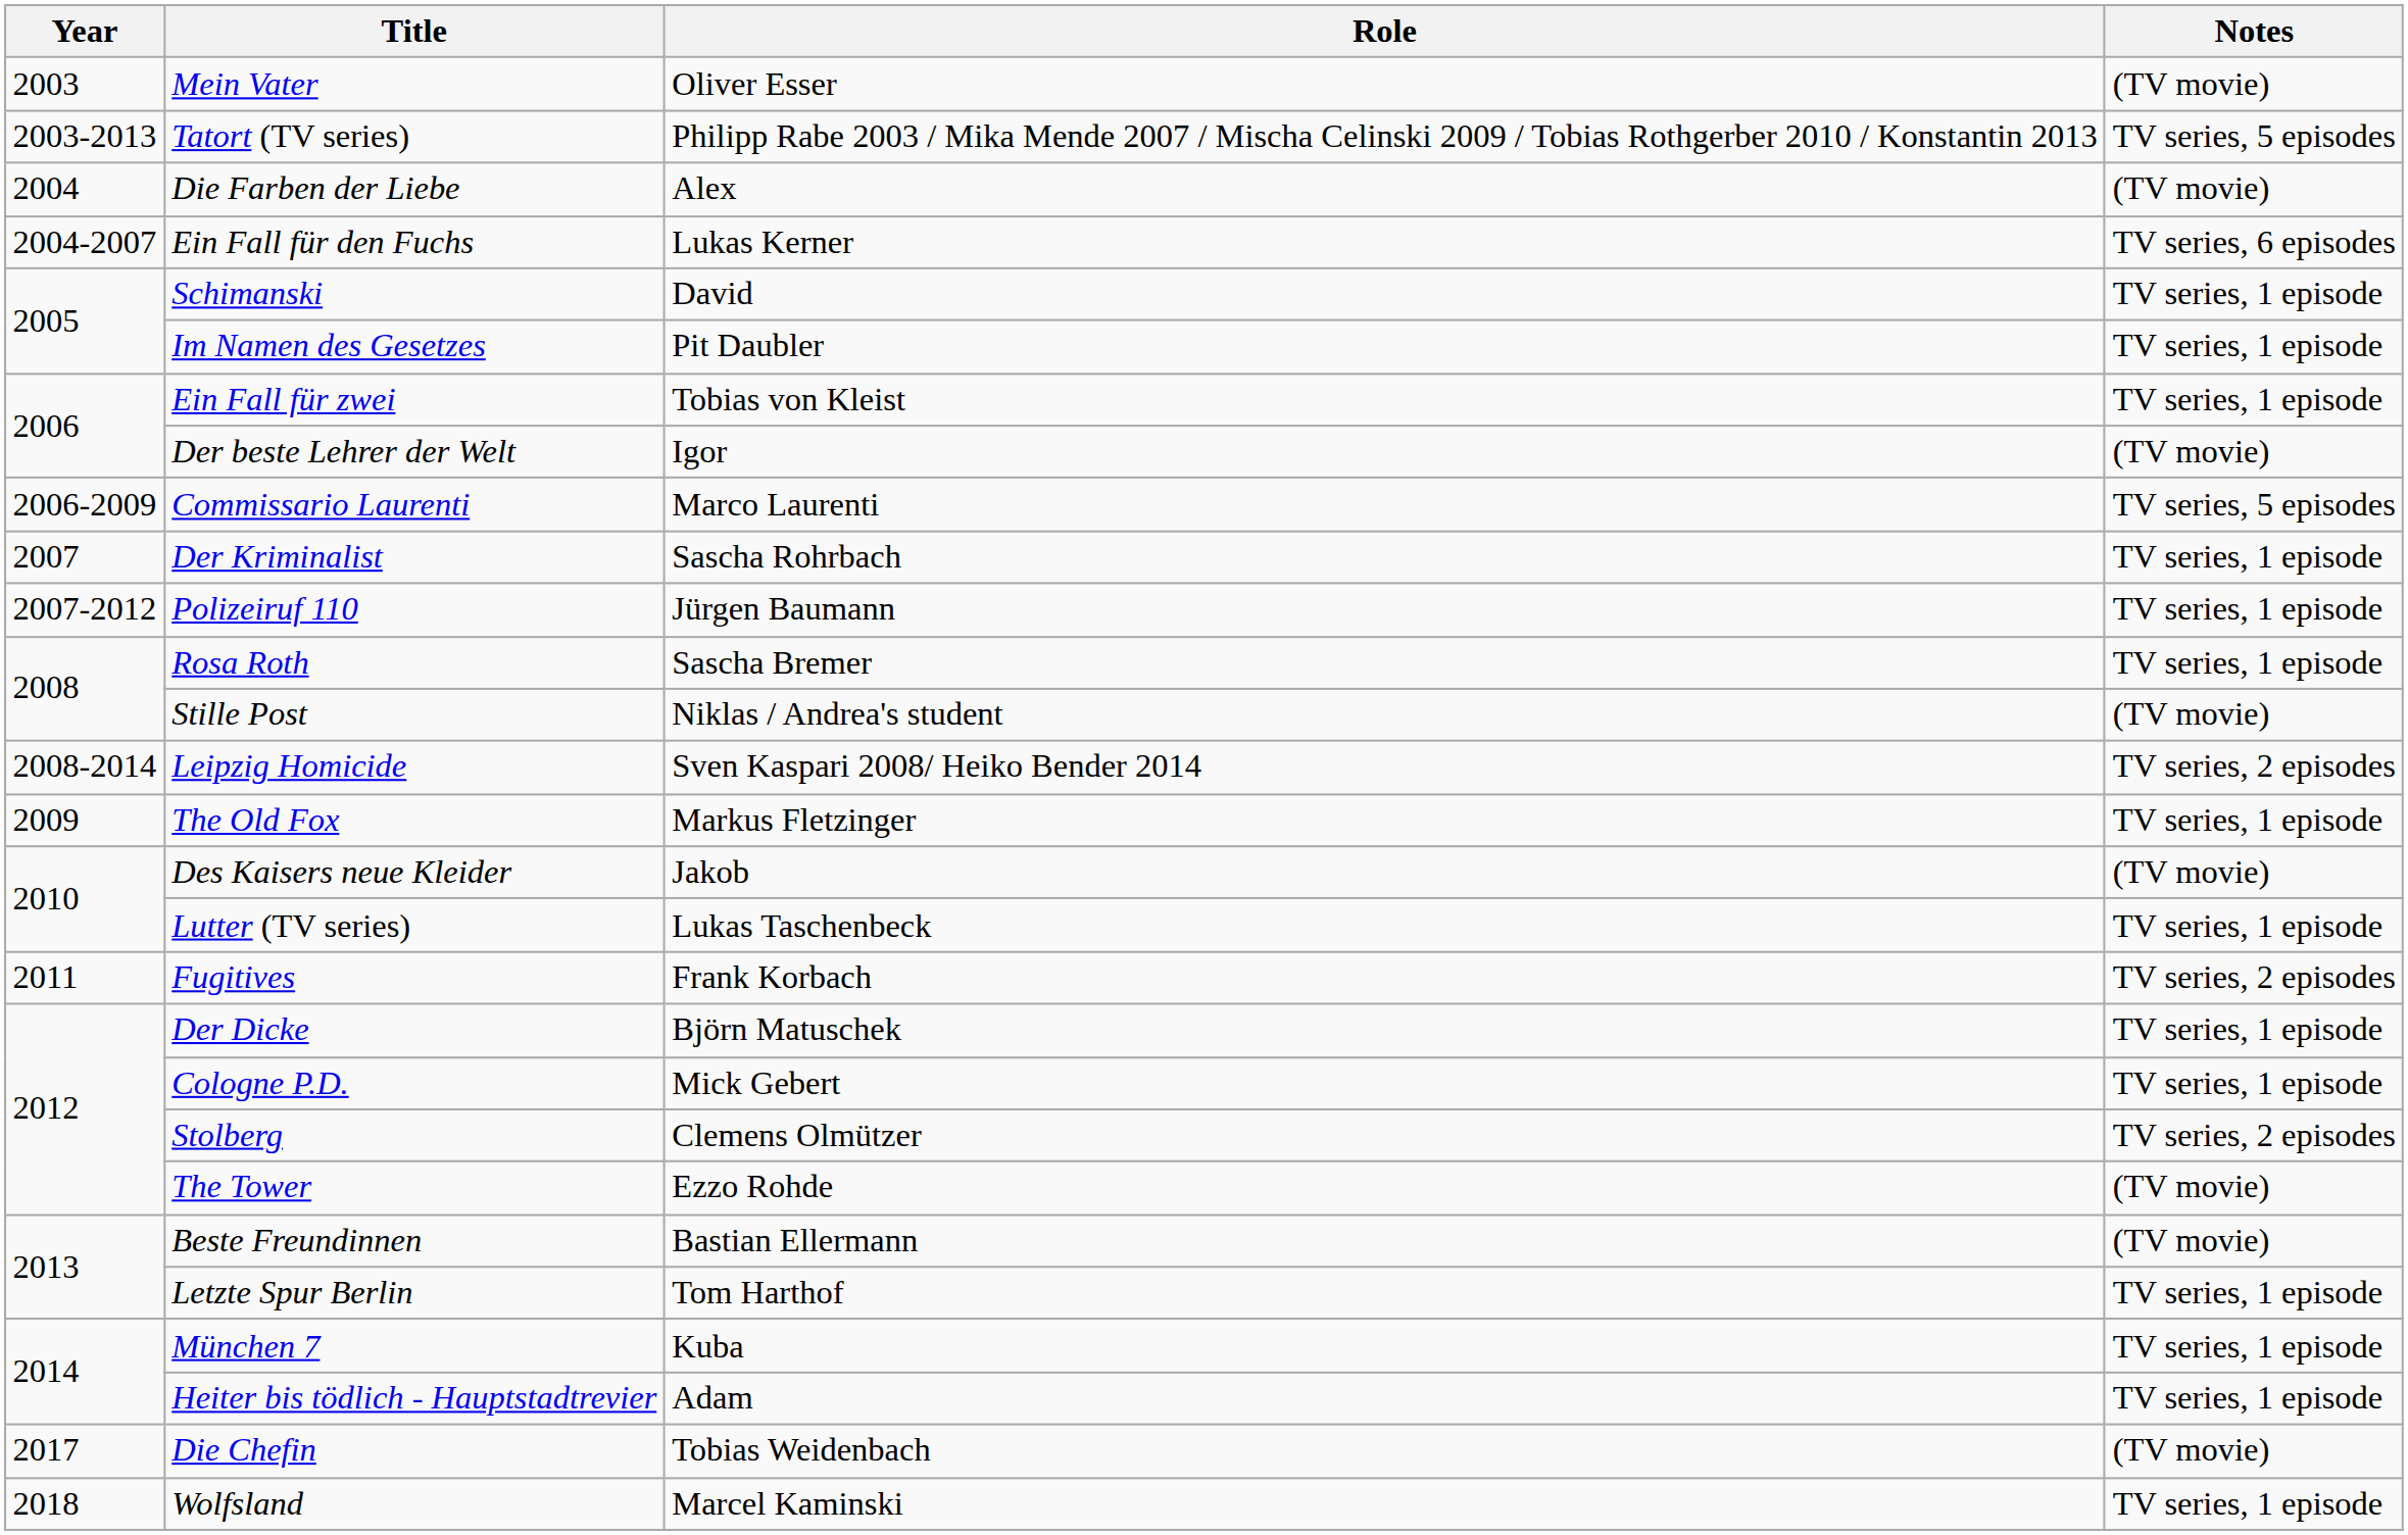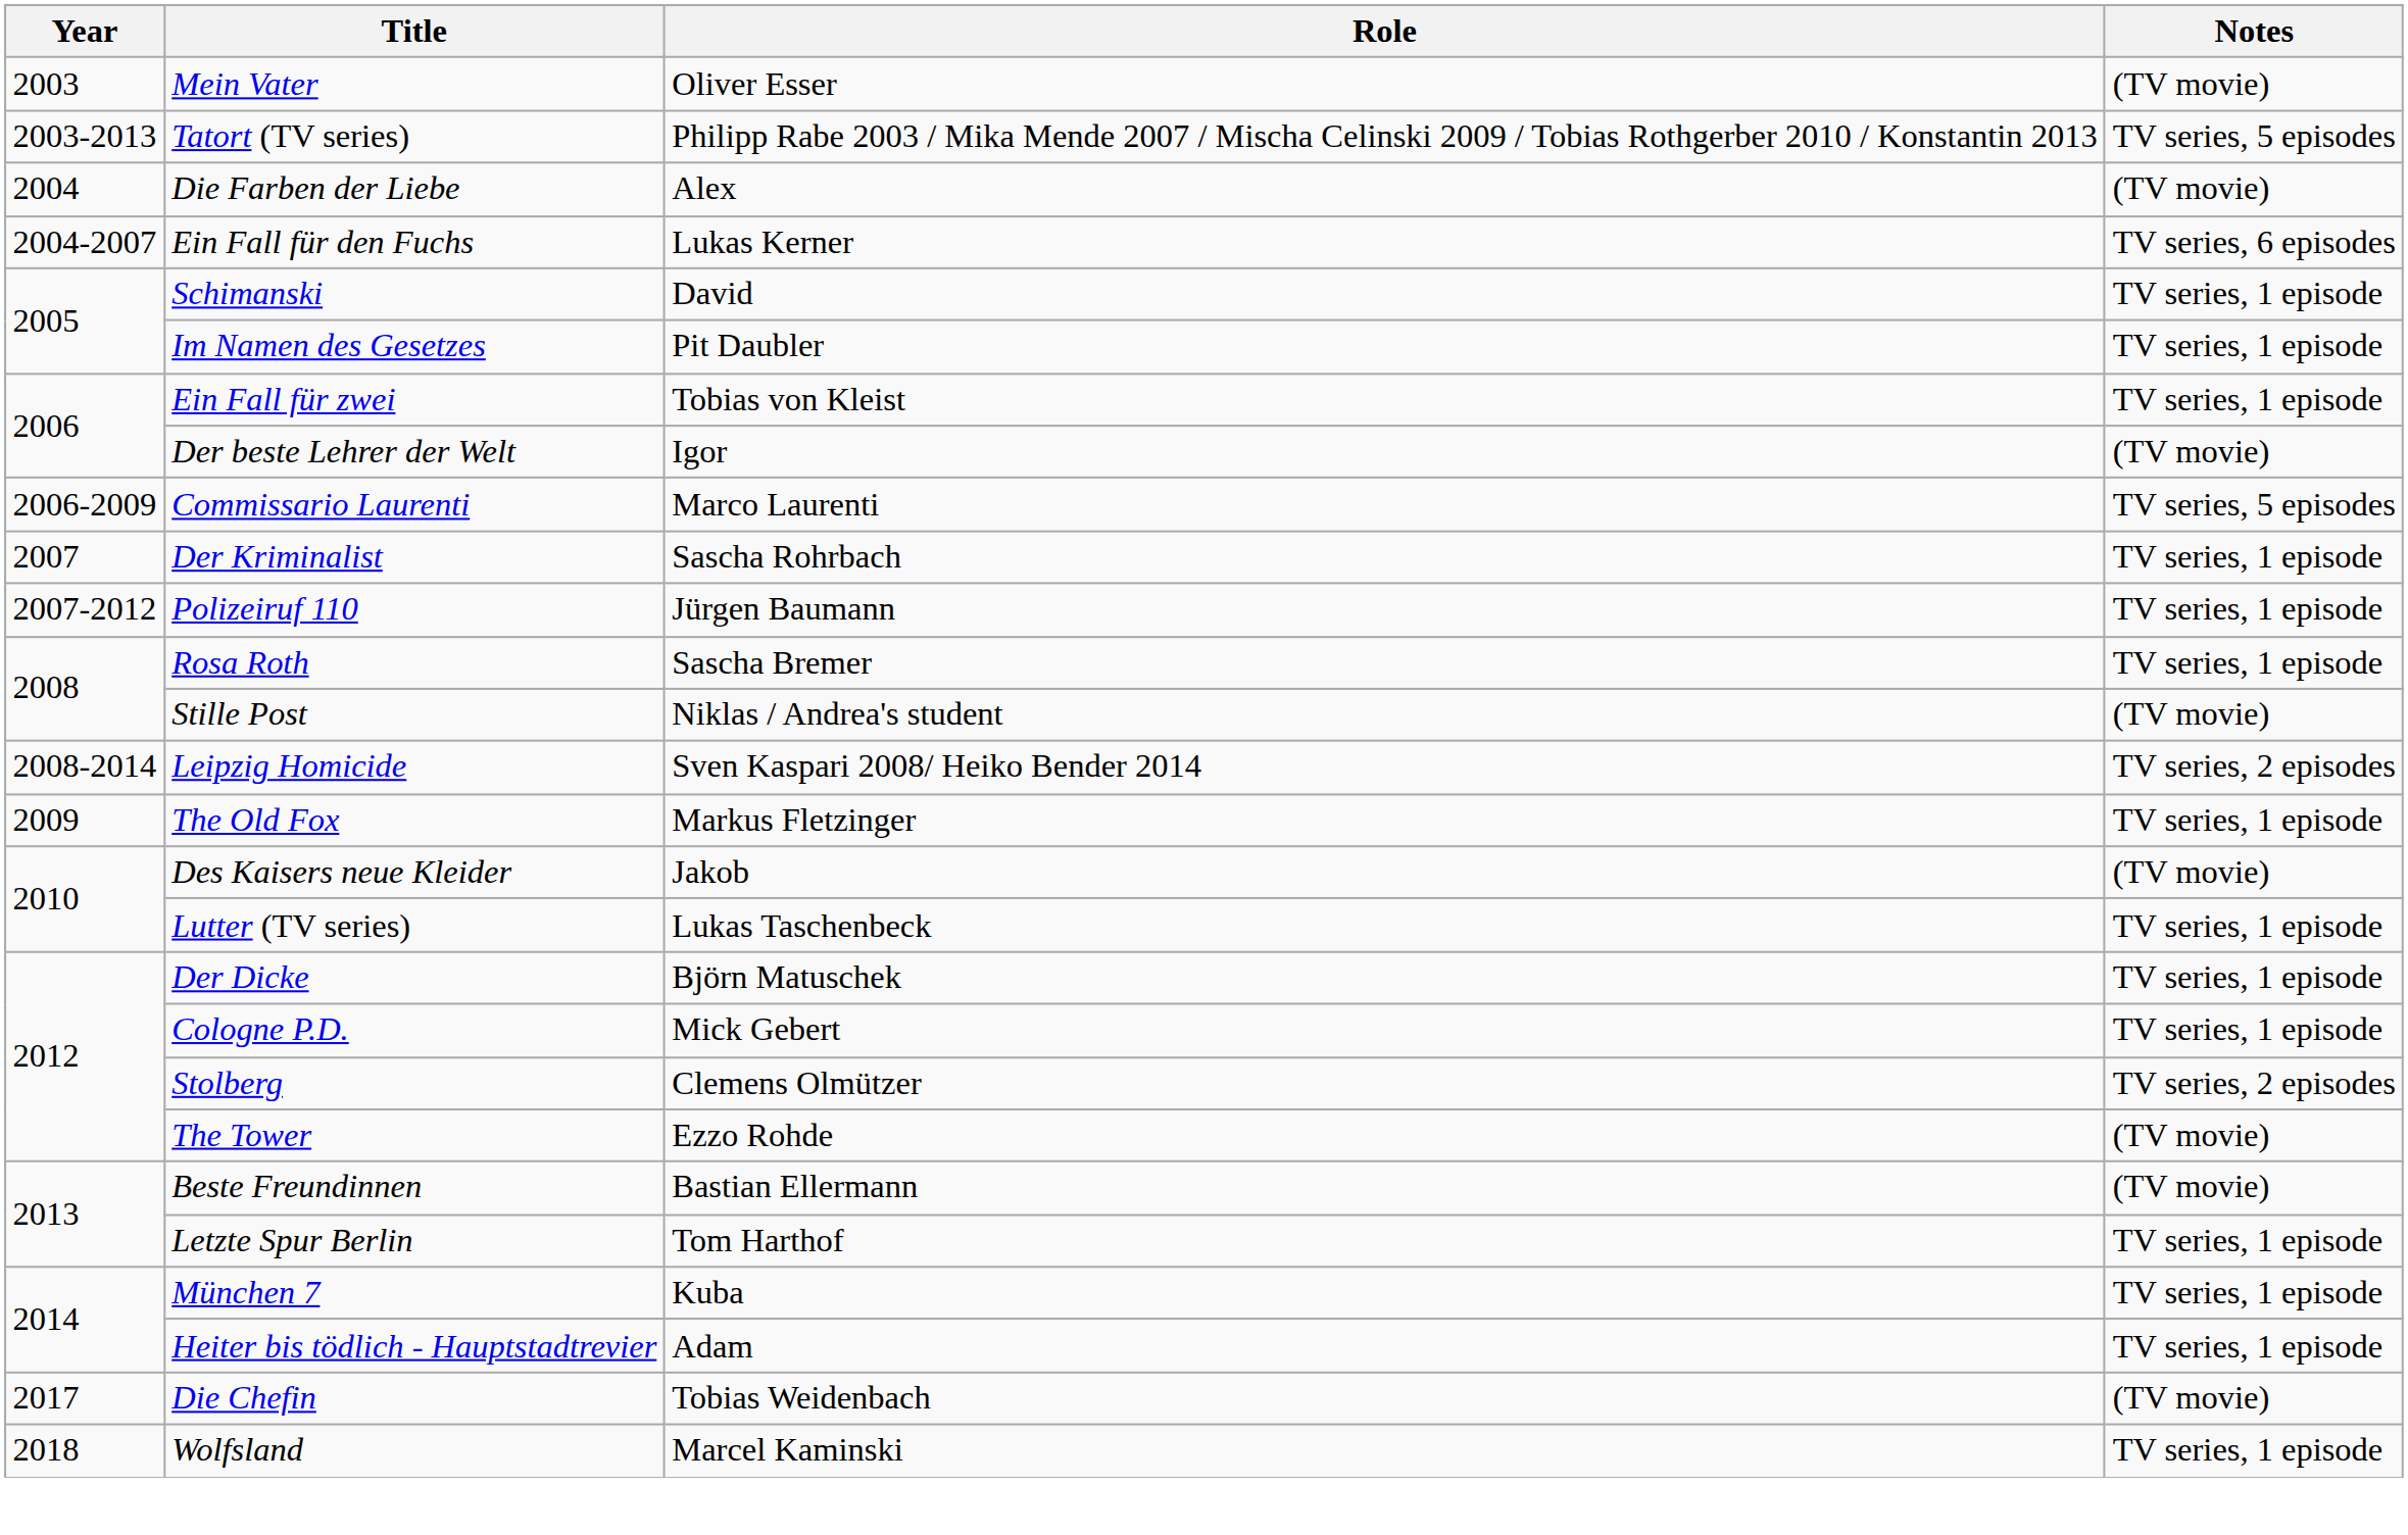 <table class="wikitable sortable">
 <tr>
 <th>Year</th>
 <th>Title</th>
 <th>Role</th>
 <th>Notes</th>
 </tr>
 <tr>
 <td>2003</td>
 <td><em><a href='#'>Mein Vater</a></em></td>
 <td>Oliver Esser</td>
 <td>(TV movie)</td>
 </tr>
 <tr>
 <td>2003-2013</td>
 <td><em><a href='#'>Tatort</a></em> (TV series)</td>
 <td>Philipp Rabe 2003 / Mika Mende 2007 / Mischa Celinski 2009 / Tobias Rothgerber 2010 / Konstantin 2013</td>
 <td>TV series, 5 episodes</td>
 </tr>
 <tr>
 <td>2004</td>
 <td><em>Die Farben der Liebe</em></td>
 <td>Alex</td>
 <td>(TV movie)</td>
 </tr>
 <tr>
 <td>2004-2007</td>
 <td><em>Ein Fall für den Fuchs</em></td>
 <td>Lukas Kerner</td>
 <td>TV series, 6 episodes</td>
 </tr>
 <tr>
 <td rowspan=2>2005</td>
 <td><em><a href='#'>Schimanski</a></em></td>
 <td>David</td>
 <td>TV series, 1 episode</td>
 </tr>
 <tr>
 <td><em><a href='#'>Im Namen des Gesetzes</a></em></td>
 <td>Pit Daubler</td>
 <td>TV series, 1 episode</td>
 </tr>
 <tr>
 <td rowspan=2>2006</td>
 <td><em><a href='#'>Ein Fall für zwei</a></em></td>
 <td>Tobias von Kleist</td>
 <td>TV series, 1 episode</td>
 </tr>
 <tr>
 <td><em>Der beste Lehrer der Welt</em></td>
 <td>Igor</td>
 <td>(TV movie)</td>
 </tr>
 <tr>
 <td>2006-2009</td>
 <td><em><a href='#'>Commissario Laurenti</a></em></td>
 <td>Marco Laurenti</td>
 <td>TV series, 5 episodes</td>
 </tr>
 <tr>
 <td>2007</td>
 <td><em><a href='#'>Der Kriminalist</a></em></td>
 <td>Sascha Rohrbach</td>
 <td>TV series, 1 episode</td>
 </tr>
 <tr>
 <td>2007-2012</td>
 <td><em><a href='#'>Polizeiruf 110</a></em></td>
 <td>Jürgen Baumann</td>
 <td>TV series, 1 episode</td>
 </tr>
 <tr>
 <td rowspan=2>2008</td>
 <td><em><a href='#'>Rosa Roth</a></em></td>
 <td>Sascha Bremer</td>
 <td>TV series, 1 episode</td>
 </tr>
 <tr>
 <td><em>Stille Post</em></td>
 <td>Niklas / Andrea's student</td>
 <td>(TV movie)</td>
 </tr>
 <tr>
 <td>2008-2014</td>
 <td><em><a href='#'>Leipzig Homicide</a></em></td>
 <td>Sven Kaspari 2008/ Heiko Bender 2014</td>
 <td>TV series, 2 episodes</td>
 </tr>
 <tr>
 <td>2009</td>
 <td><em><a href='#'>The Old Fox</a></em></td>
 <td>Markus Fletzinger</td>
 <td>TV series, 1 episode</td>
 </tr>
 <tr>
 <td rowspan=2>2010</td>
 <td><em>Des Kaisers neue Kleider</em></td>
 <td>Jakob</td>
 <td>(TV movie)</td>
 </tr>
 <tr>
 <td><em><a href='#'>Lutter</a></em> (TV series)</td>
 <td>Lukas Taschenbeck</td>
 <td>TV series, 1 episode</td>
 </tr>
 <tr>
-<td>2011</td>
-<td><em><a href='#'>Fugitives</a></em></td>
-<td>Frank Korbach</td>
-<td>TV series, 2 episodes</td>
-</tr>
-<tr>
 <td rowspan=4>2012</td>
 <td><em><a href='#'>Der Dicke</a></em></td>
 <td>Björn Matuschek</td>
 <td>TV series, 1 episode</td>
 </tr>
 <tr>
 <td><em><a href='#'>Cologne P.D.</a></em></td>
 <td>Mick Gebert</td>
 <td>TV series, 1 episode</td>
 </tr>
 <tr>
 <td><em><a href='#'>Stolberg</a></em></td>
 <td>Clemens Olmützer</td>
 <td>TV series, 2 episodes</td>
 </tr>
 <tr>
 <td><em><a href='#'>The Tower</a></em></td>
 <td>Ezzo Rohde</td>
 <td>(TV movie)</td>
 </tr>
 <tr>
 <td rowspan=2>2013</td>
 <td><em>Beste Freundinnen</em></td>
 <td>Bastian Ellermann</td>
 <td>(TV movie)</td>
 </tr>
 <tr>
 <td><em>Letzte Spur Berlin</em></td>
 <td>Tom Harthof</td>
 <td>TV series, 1 episode</td>
 </tr>
 <tr>
 <td rowspan=2>2014</td>
 <td><em><a href='#'>München 7</a></em></td>
 <td>Kuba</td>
 <td>TV series, 1 episode</td>
 </tr>
 <tr>
 <td><em><a href='#'>Heiter bis tödlich - Hauptstadtrevier</a></em></td>
 <td>Adam</td>
 <td>TV series, 1 episode</td>
 </tr>
 <tr>
 <td>2017</td>
 <td><em><a href='#'>Die Chefin</a></em></td>
 <td>Tobias Weidenbach</td>
 <td>(TV movie)</td>
 </tr>
 <tr>
 <td>2018</td>
 <td><em>Wolfsland</em></td>
 <td>Marcel Kaminski</td>
 <td>TV series, 1 episode</td>
 </tr>
 <tr>
 </tr>
 </table>
